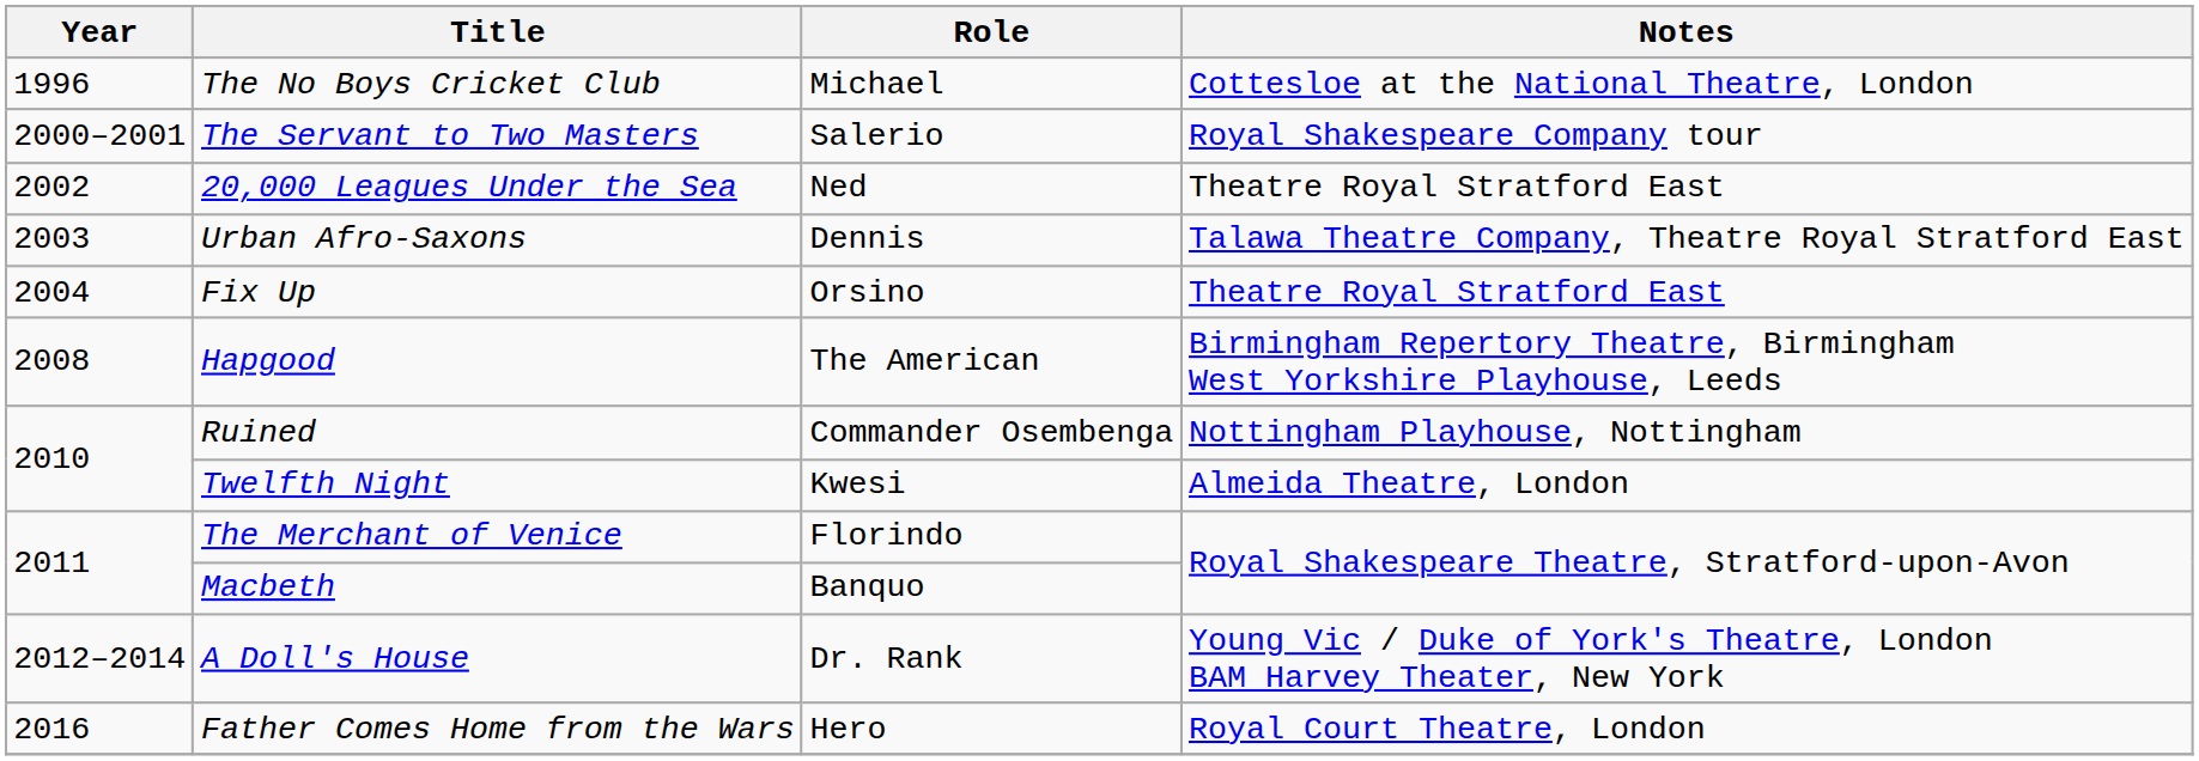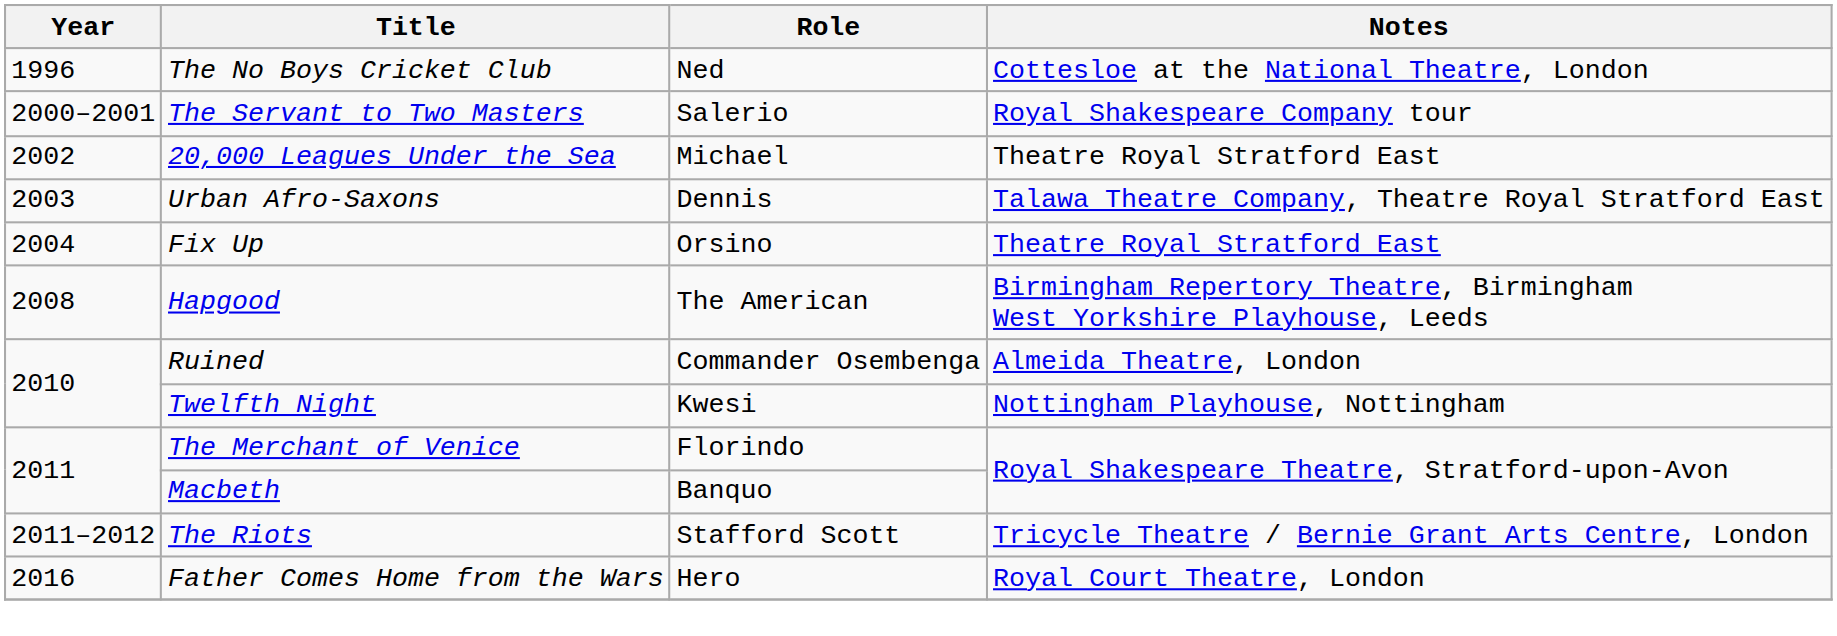 <table class="wikitable sortable">
 <tr>
 <th>Year</th>
 <th>Title</th>
 <th>Role</th>
 <th>Notes</th>
 </tr>
 <tr>
 <td>1996</td>
 <td><em>The No Boys Cricket Club</em></td>
-<td>Michael</td>
+<td>Ned</td>
 <td><a href='#'>Cottesloe</a> at the <a href='#'>National Theatre</a>, London</td>
 </tr>
 <tr>
 <td>2000–2001</td>
 <td><em><a href='#'>The Servant to Two Masters</a></em></td>
 <td>Salerio</td>
 <td><a href='#'>Royal Shakespeare Company</a> tour</td>
 </tr>
 <tr>
 <td>2002</td>
 <td><em><a href='#'>20,000 Leagues Under the Sea</a></em></td>
-<td>Ned</td>
+<td>Michael</td>
 <td>Theatre Royal Stratford East</td>
 </tr>
 <tr>
 <td>2003</td>
 <td><em>Urban Afro-Saxons</em></td>
 <td>Dennis</td>
 <td><a href='#'>Talawa Theatre Company</a>, Theatre Royal Stratford East</td>
 </tr>
 <tr>
 <td>2004</td>
 <td><em>Fix Up</em></td>
 <td>Orsino</td>
 <td><a href='#'>Theatre Royal Stratford East</a></td>
 </tr>
 <tr>
 <td>2008</td>
 <td><em><a href='#'>Hapgood</a></em></td>
 <td>The American</td>
 <td><a href='#'>Birmingham Repertory Theatre</a>, Birmingham<br><a href='#'>West Yorkshire Playhouse</a>, Leeds</td>
 </tr>
 <tr>
 <td rowspan="2">2010</td>
 <td><em>Ruined</em></td>
 <td>Commander Osembenga</td>
-<td><a href='#'>Nottingham Playhouse</a>, Nottingham</td>
+<td><a href='#'>Almeida Theatre</a>, London</td>
 </tr>
 <tr>
 <td><em><a href='#'>Twelfth Night</a></em></td>
 <td>Kwesi</td>
-<td><a href='#'>Almeida Theatre</a>, London</td>
+<td><a href='#'>Nottingham Playhouse</a>, Nottingham</td>
 </tr>
 <tr>
 <td rowspan="2">2011</td>
 <td><em><a href='#'>The Merchant of Venice</a></em></td>
 <td>Florindo</td>
 <td rowspan="2"><a href='#'>Royal Shakespeare Theatre</a>, Stratford-upon-Avon</td>
 </tr>
 <tr>
 <td><em><a href='#'>Macbeth</a></em></td>
 <td>Banquo</td>
 </tr>
 <tr>
-<td>2012–2014</td>
-<td><em><a href='#'>A Doll's House</a></em></td>
-<td>Dr. Rank</td>
-<td><a href='#'>Young Vic</a> / <a href='#'>Duke of York's Theatre</a>, London<br><a href='#'>BAM Harvey Theater</a>, New York</td>
+<td>2011–2012</td>
+<td><em><a href='#'>The Riots</a></em></td>
+<td>Stafford Scott</td>
+<td><a href='#'>Tricycle Theatre</a> / <a href='#'>Bernie Grant Arts Centre</a>, London</td>
 </tr>
 <tr>
 <td>2016</td>
 <td><em>Father Comes Home from the Wars</em></td>
 <td>Hero</td>
 <td><a href='#'>Royal Court Theatre</a>, London</td>
 </tr>
 <tr>
 </tr>
 </table>
